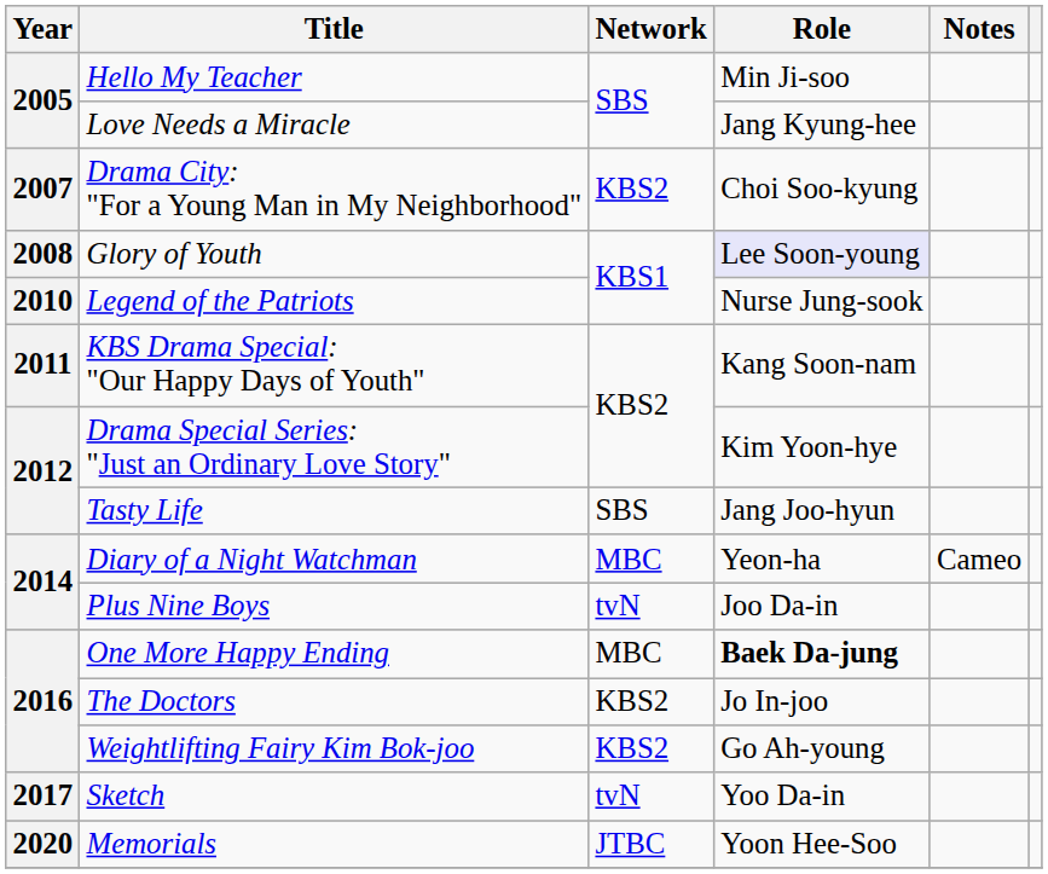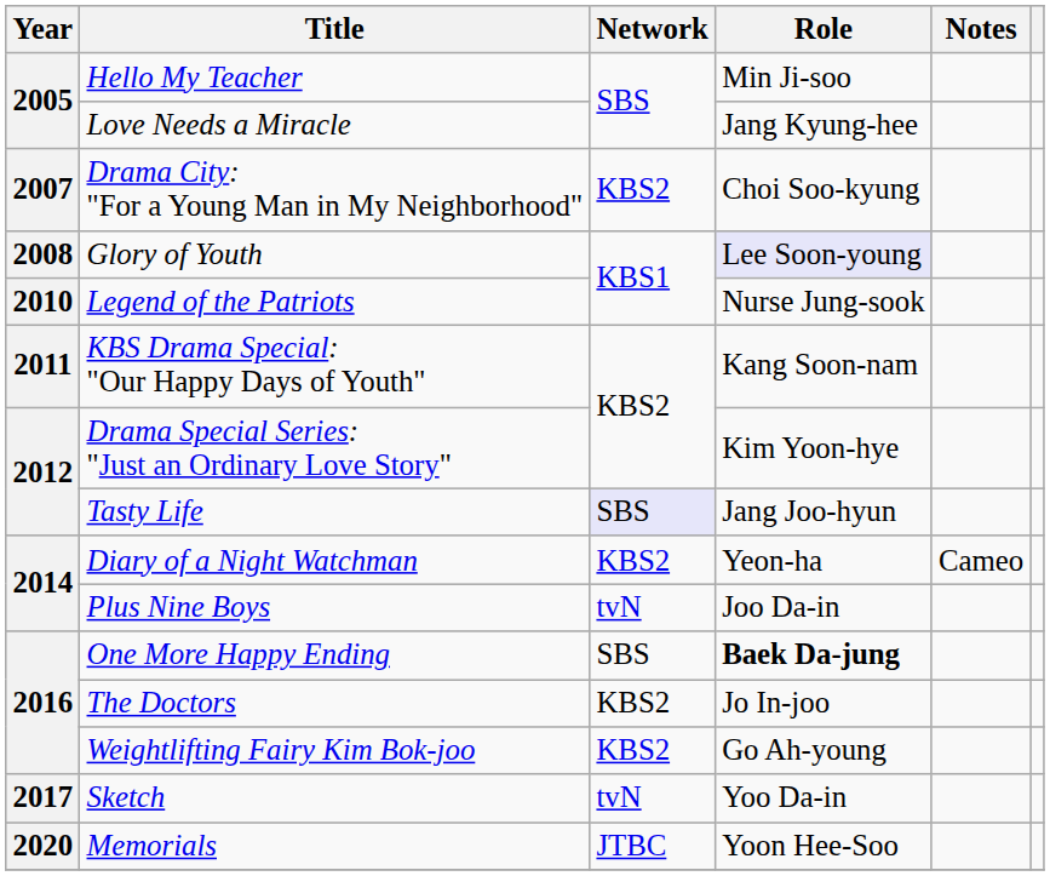 <table class="wikitable plainrowheaders sortable">
 <tr>
 <th scope"col">Year</th>
 <th scope"col">Title</th>
 <th scope"col">Network</th>
 <th scope"col">Role</th>
 <th scope"col">Notes</th>
 <th scope="col" class="unsortable"></th>
 </tr>
 <tr>
 <th scope="row" rowspan="2">2005</th>
 <td><em><a href='#'>Hello My Teacher</a></em></td>
 <td rowspan="2"><a href='#'>SBS</a></td>
 <td>Min Ji-soo</td>
 <td></td>
 <td></td>
 </tr>
 <tr>
 <td><em>Love Needs a Miracle</em></td>
 <td>Jang Kyung-hee</td>
 <td></td>
 <td></td>
 </tr>
 <tr>
 <th scope="row">2007</th>
 <td><em><a href='#'>Drama City</a>:</em><br>"For a Young Man in My Neighborhood"</td>
 <td><a href='#'>KBS2</a></td>
 <td>Choi Soo-kyung</td>
 <td></td>
 <td></td>
 </tr>
 <tr>
 <th scope="row">2008</th>
 <td><em>Glory of Youth</em></td>
 <td rowspan="2"><a href='#'>KBS1</a></td>
 <td style="background: lavender;">Lee Soon-young</td>
 <td></td>
 <td></td>
 </tr>
 <tr>
 <th scope="row">2010</th>
 <td><em><a href='#'>Legend of the Patriots</a></em></td>
 <td>Nurse Jung-sook</td>
 <td></td>
 <td></td>
 </tr>
 <tr>
 <th scope="row">2011</th>
 <td><em><a href='#'>KBS Drama Special</a>:</em><br>"Our Happy Days of Youth" </td>
 <td rowspan="2">KBS2</td>
 <td>Kang Soon-nam</td>
 <td></td>
 <td></td>
 </tr>
 <tr>
 <th scope="row" rowspan="2">2012</th>
 <td><em><a href='#'>Drama Special Series</a>:</em><br>"<a href='#'>Just an Ordinary Love Story</a>" </td>
 <td>Kim Yoon-hye</td>
 <td></td>
 <td></td>
 </tr>
 <tr>
 <td><em><a href='#'>Tasty Life</a></em></td>
-<td>SBS</td>
+<td style="background: lavender;">SBS</td>
 <td>Jang Joo-hyun</td>
 <td></td>
 <td></td>
 </tr>
 <tr>
 <th scope="row" rowspan="2">2014</th>
 <td><em><a href='#'>Diary of a Night Watchman</a></em></td>
-<td><a href='#'>MBC</a></td>
+<td><a href='#'>KBS2</a></td>
 <td>Yeon-ha</td>
 <td>Cameo</td>
 <td></td>
 </tr>
 <tr>
 <td><em><a href='#'>Plus Nine Boys</a></em></td>
 <td><a href='#'>tvN</a></td>
 <td>Joo Da-in</td>
 <td></td>
 <td></td>
 </tr>
 <tr>
 <th scope="row" rowspan="3">2016</th>
 <td><em><a href='#'>One More Happy Ending</a></em></td>
-<td>MBC</td>
+<td>SBS</td>
 <td><strong>Baek Da-jung</strong></td>
 <td></td>
 <td></td>
 </tr>
 <tr>
 <td><em><a href='#'>The Doctors</a></em></td>
 <td>KBS2</td>
 <td>Jo In-joo</td>
 <td></td>
 <td></td>
 </tr>
 <tr>
 <td><em><a href='#'>Weightlifting Fairy Kim Bok-joo</a></em></td>
 <td><a href='#'>KBS2</a></td>
 <td>Go Ah-young</td>
 <td></td>
 <td></td>
 </tr>
 <tr>
 <th scope="row">2017</th>
 <td><em><a href='#'>Sketch</a></em></td>
 <td><a href='#'>tvN</a></td>
 <td>Yoo Da-in</td>
 <td></td>
 <td></td>
 </tr>
 <tr>
 <th scope="row">2020</th>
 <td><em><a href='#'>Memorials</a></em></td>
 <td><a href='#'>JTBC</a></td>
 <td>Yoon Hee-Soo</td>
 <td></td>
 <td></td>
 </tr>
 <tr>
 </tr>
 </table>
